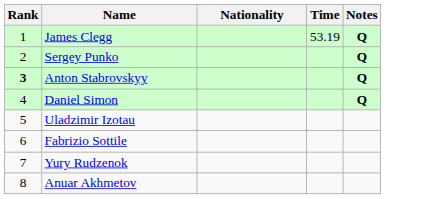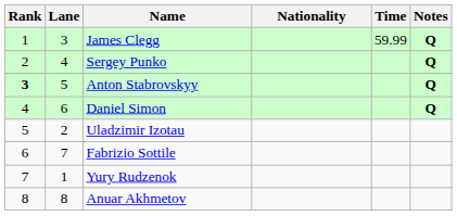 <table class="wikitable sortable" style="text-align:center">
 <tr>
 <th>Rank</th>
+<th>Lane</th>
 <th style="width:180px">Name</th>
 <th style="width:125px">Nationality</th>
 <th>Time</th>
 <th>Notes</th>
 </tr>
 <tr style="background:#cfc;">
 <td>1</td>
+<td>3</td>
 <td style="text-align:left;"><a href='#'>James Clegg</a></td>
 <td style="text-align:left;"></td>
-<td>53.19</td>
+<td>59.99</td>
 <td><strong>Q</strong></td>
 </tr>
 <tr style="background:#cfc;">
 <td>2</td>
+<td>4</td>
 <td style="text-align:left;"><a href='#'>Sergey Punko</a></td>
 <td style="text-align:left;"></td>
 <td></td>
 <td><strong>Q</strong></td>
 </tr>
 <tr style="background:#cfc;">
 <td><strong>3</strong></td>
+<td>5</td>
 <td style="text-align:left;"><a href='#'>Anton Stabrovskyy</a></td>
 <td style="text-align:left;"></td>
 <td></td>
 <td><strong>Q</strong></td>
 </tr>
 <tr style="background:#cfc;">
 <td>4</td>
+<td>6</td>
 <td style="text-align:left;"><a href='#'>Daniel Simon</a></td>
 <td style="text-align:left;"></td>
 <td></td>
 <td><strong>Q</strong></td>
 </tr>
 <tr>
 <td>5</td>
+<td>2</td>
 <td style="text-align:left;"><a href='#'>Uladzimir Izotau</a></td>
 <td style="text-align:left;"></td>
 <td></td>
 <td></td>
 </tr>
 <tr>
 <td>6</td>
+<td>7</td>
 <td style="text-align:left;"><a href='#'>Fabrizio Sottile</a></td>
 <td style="text-align:left;"></td>
 <td></td>
 <td></td>
 </tr>
 <tr>
 <td>7</td>
+<td>1</td>
 <td style="text-align:left;"><a href='#'>Yury Rudzenok</a></td>
 <td style="text-align:left;"></td>
 <td></td>
 <td></td>
 </tr>
 <tr>
 <td>8</td>
+<td>8</td>
 <td style="text-align:left;"><a href='#'>Anuar Akhmetov</a></td>
 <td style="text-align:left;"></td>
 <td></td>
 <td></td>
 </tr>
 </table>
